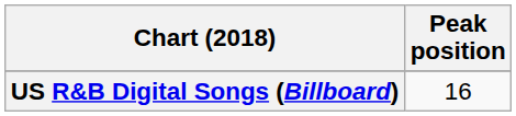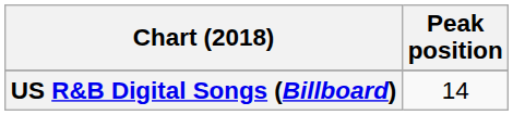 <table class="wikitable plainrowheaders" style="text-align:center">
 <tr>
 <th scope="col">Chart (2018)</th>
 <th scope="col">Peak<br> position</th>
 </tr>
 <tr>
 </tr>
 <tr>
 <th scope="row">US <a href='#'>R&B Digital Songs</a> (<em><a href='#'>Billboard</a></em>)</th>
-<td>16</td>
+<td>14</td>
 </tr>
 </table>
